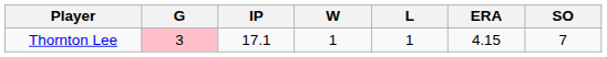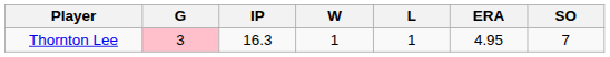 <table class="wikitable sortable">
 <tr>
 <th bgcolor="#DDDDFF" width="16%">Player</th>
 <th bgcolor="#DDDDFF" width="9%">G</th>
 <th bgcolor="#DDDDFF" width="9%">IP</th>
 <th bgcolor="#DDDDFF" width="9%">W</th>
 <th bgcolor="#DDDDFF" width="9%">L</th>
 <th bgcolor="#DDDDFF" width="9%">ERA</th>
 <th bgcolor="#DDDDFF" width="9%">SO</th>
 </tr>
 <tr align="center">
 <td><a href='#'>Thornton Lee</a></td>
 <td style="background: pink;">3</td>
-<td>17.1</td>
+<td>16.3</td>
 <td>1</td>
 <td>1</td>
-<td>4.15</td>
+<td>4.95</td>
 <td>7</td>
 </tr>
 </table>
